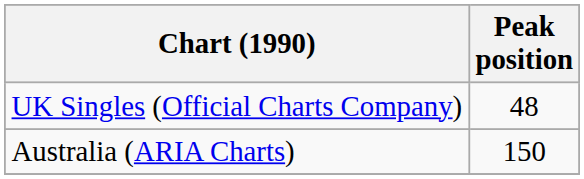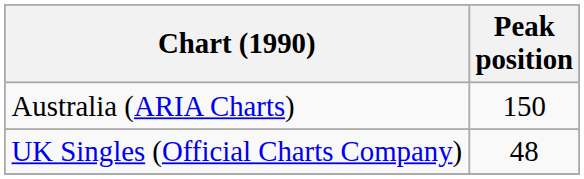 <table class="wikitable sortable">
 <tr>
 <th align="left">Chart (1990)</th>
 <th align="center">Peak<br>position</th>
 </tr>
 <tr>
+<td align="left">Australia (<a href='#'>ARIA Charts</a>)</td>
+<td align="center">150</td>
+</tr>
+<tr>
 <td align="left"><a href='#'>UK Singles</a> (<a href='#'>Official Charts Company</a>)</td>
 <td align="center">48</td>
 </tr>
 <tr>
-<td align="left">Australia (<a href='#'>ARIA Charts</a>)</td>
-<td align="center">150</td>
-</tr>
-<tr>
 </tr>
 </table>
